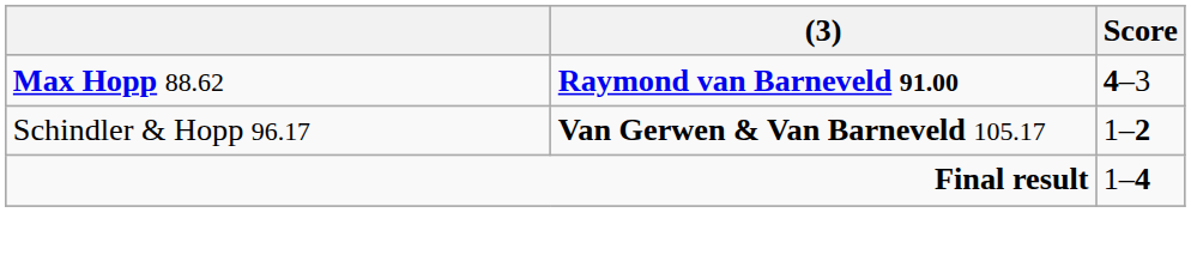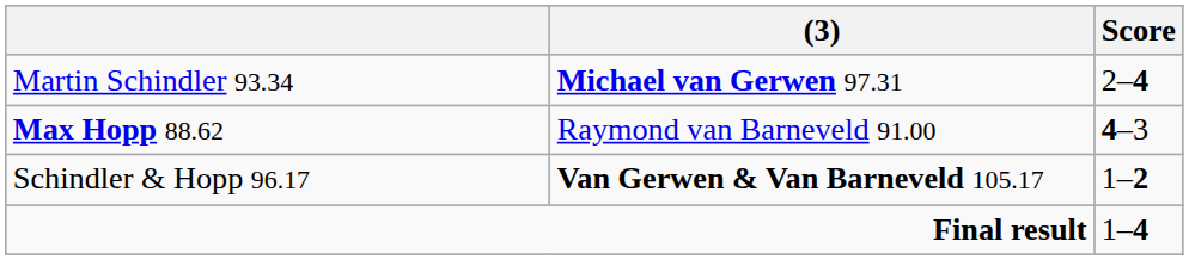 <table class="wikitable">
 <tr>
 <th width=270></th>
 <th width=270><strong></strong> (3)</th>
 <th>Score</th>
 </tr>
 <tr>
+<td><a href='#'>Martin Schindler</a> <small><span>93.34</span></small></td>
+<td><strong><a href='#'>Michael van Gerwen</a></strong> <small><span>97.31</span></small></td>
+<td>2–<strong>4</strong></td>
+</tr>
+<tr>
 <td><strong><a href='#'>Max Hopp</a></strong> <small><span>88.62</span></small></td>
-<td><strong><a href='#'>Raymond van Barneveld</a> <small><span>91.00</span></small></strong></td>
+<td><a href='#'>Raymond van Barneveld</a> <small><span>91.00</span></small></td>
 <td><strong>4</strong>–3</td>
 </tr>
 <tr>
 <td>Schindler & Hopp <small><span>96.17</span></small></td>
 <td><strong>Van Gerwen & Van Barneveld</strong> <small><span>105.17</span></small></td>
 <td>1–<strong>2</strong></td>
 </tr>
 <tr>
 <td colspan="2" align="right"><strong>Final result</strong></td>
 <td>1–<strong>4</strong></td>
 </tr>
 </table>
